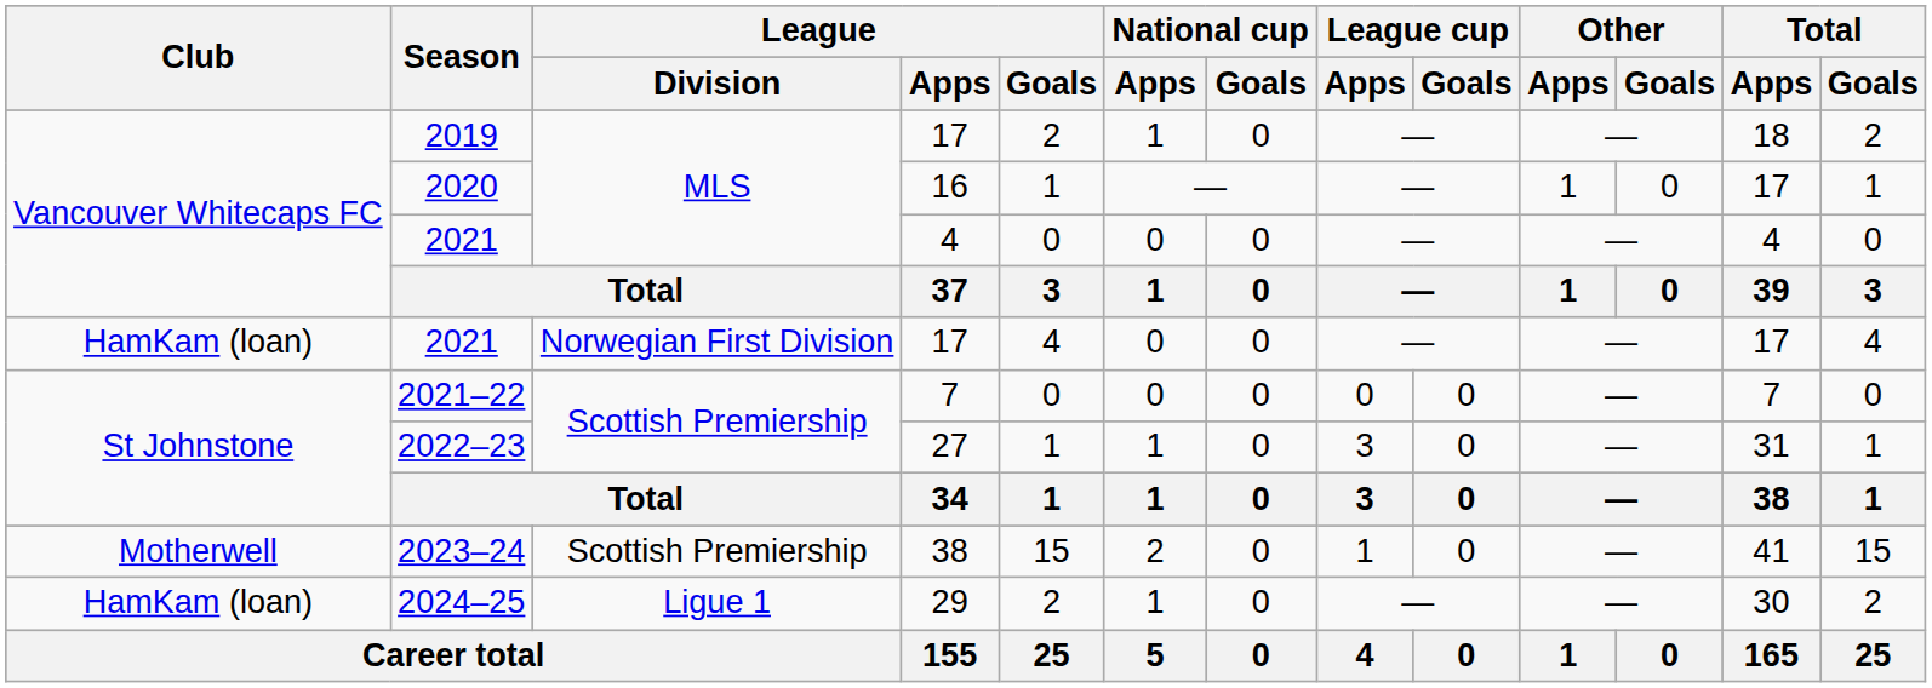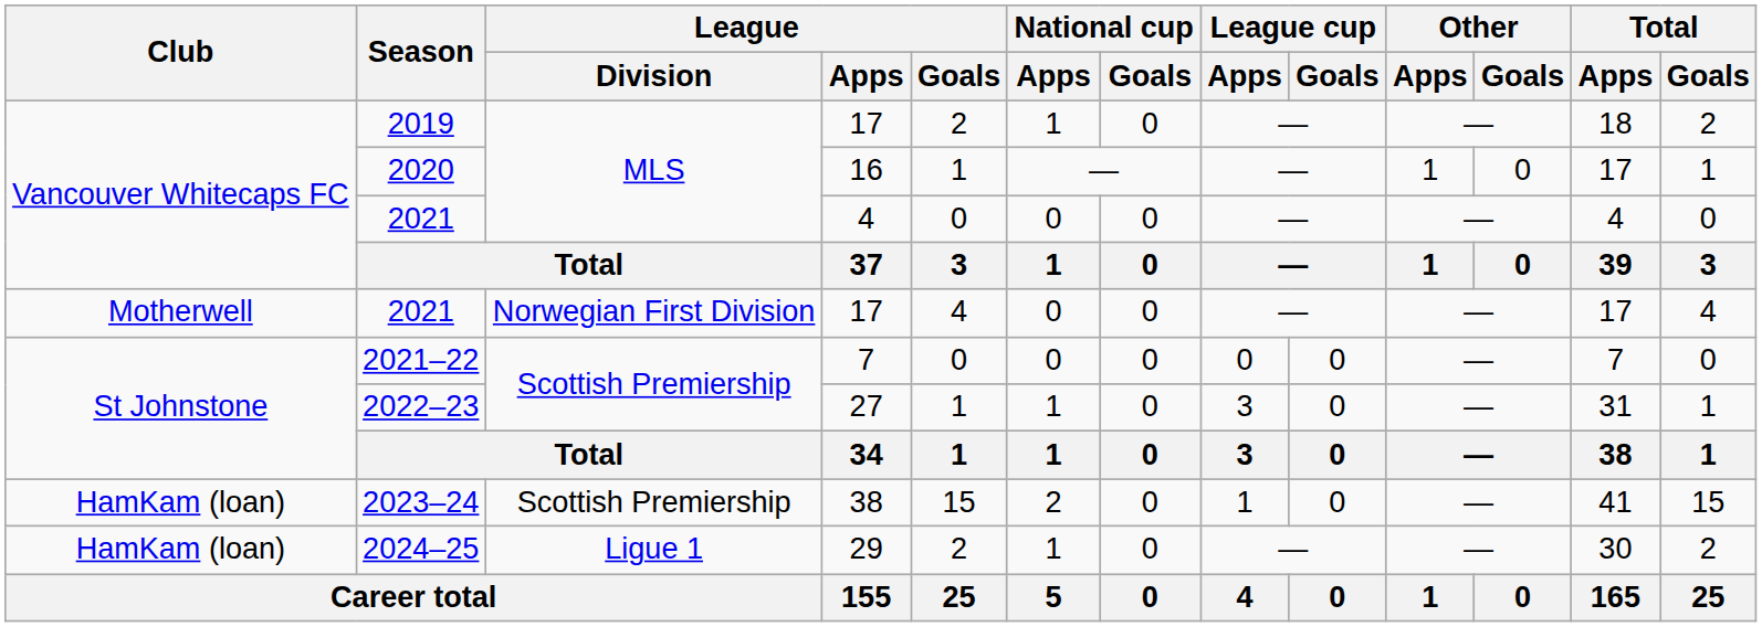 <table class="wikitable" style="text-align:center;">
 <tr>
 <th rowspan="2">Club</th>
 <th rowspan="2">Season</th>
 <th colspan="3">League</th>
 <th colspan="2">National cup</th>
 <th colspan="2">League cup</th>
 <th colspan="2">Other</th>
 <th colspan="2">Total</th>
 </tr>
 <tr>
 <th>Division</th>
 <th>Apps</th>
 <th>Goals</th>
 <th>Apps</th>
 <th>Goals</th>
 <th>Apps</th>
 <th>Goals</th>
 <th>Apps</th>
 <th>Goals</th>
 <th>Apps</th>
 <th>Goals</th>
 </tr>
 <tr>
 <td rowspan="4"><a href='#'>Vancouver Whitecaps FC</a></td>
 <td><a href='#'>2019</a></td>
 <td rowspan="3"><a href='#'>MLS</a></td>
 <td>17</td>
 <td>2</td>
 <td>1</td>
 <td>0</td>
 <td colspan="2">—</td>
 <td colspan="2">—</td>
 <td>18</td>
 <td>2</td>
 </tr>
 <tr>
 <td><a href='#'>2020</a></td>
 <td>16</td>
 <td>1</td>
 <td colspan="2">—</td>
 <td colspan=2>—</td>
 <td>1</td>
 <td>0</td>
 <td>17</td>
 <td>1</td>
 </tr>
 <tr>
 <td><a href='#'>2021</a></td>
 <td>4</td>
 <td>0</td>
 <td>0</td>
 <td>0</td>
 <td colspan="2">—</td>
 <td colspan="2">—</td>
 <td>4</td>
 <td>0</td>
 </tr>
 <tr>
 <th colspan="2">Total</th>
 <th>37</th>
 <th>3</th>
 <th>1</th>
 <th>0</th>
 <th colspan="2">—</th>
 <th>1</th>
 <th>0</th>
 <th>39</th>
 <th>3</th>
 </tr>
 <tr>
-<td><a href='#'>HamKam</a> (loan)</td>
+<td><a href='#'>Motherwell</a></td>
 <td><a href='#'>2021</a></td>
 <td><a href='#'>Norwegian First Division</a></td>
 <td>17</td>
 <td>4</td>
 <td>0</td>
 <td>0</td>
 <td colspan=2>—</td>
 <td colspan=2>—</td>
 <td>17</td>
 <td>4</td>
 </tr>
 <tr>
 <td rowspan="3"><a href='#'>St Johnstone</a></td>
 <td><a href='#'>2021–22</a></td>
 <td rowspan="2"><a href='#'>Scottish Premiership</a></td>
 <td>7</td>
 <td>0</td>
 <td>0</td>
 <td>0</td>
 <td>0</td>
 <td>0</td>
 <td colspan="2">—</td>
 <td>7</td>
 <td>0</td>
 </tr>
 <tr>
 <td><a href='#'>2022–23</a></td>
 <td>27</td>
 <td>1</td>
 <td>1</td>
 <td>0</td>
 <td>3</td>
 <td>0</td>
 <td colspan="2">—</td>
 <td>31</td>
 <td>1</td>
 </tr>
 <tr>
 <th colspan="2">Total</th>
 <th>34</th>
 <th>1</th>
 <th>1</th>
 <th>0</th>
 <th>3</th>
 <th>0</th>
 <th colspan="2">—</th>
 <th>38</th>
 <th>1</th>
 </tr>
 <tr>
-<td><a href='#'>Motherwell</a></td>
+<td><a href='#'>HamKam</a> (loan)</td>
 <td><a href='#'>2023–24</a></td>
 <td>Scottish Premiership</td>
 <td>38</td>
 <td>15</td>
 <td>2</td>
 <td>0</td>
 <td>1</td>
 <td>0</td>
 <td colspan="2">—</td>
 <td>41</td>
 <td>15</td>
 </tr>
 <tr>
 <td><a href='#'>HamKam</a> (loan)</td>
 <td><a href='#'>2024–25</a></td>
 <td><a href='#'>Ligue 1</a></td>
 <td>29</td>
 <td>2</td>
 <td>1</td>
 <td>0</td>
 <td colspan="2">—</td>
 <td colspan="2">—</td>
 <td>30</td>
 <td>2</td>
 </tr>
 <tr>
 <th colspan="3">Career total</th>
 <th>155</th>
 <th>25</th>
 <th>5</th>
 <th>0</th>
 <th>4</th>
 <th>0</th>
 <th>1</th>
 <th>0</th>
 <th>165</th>
 <th>25</th>
 </tr>
 </table>
